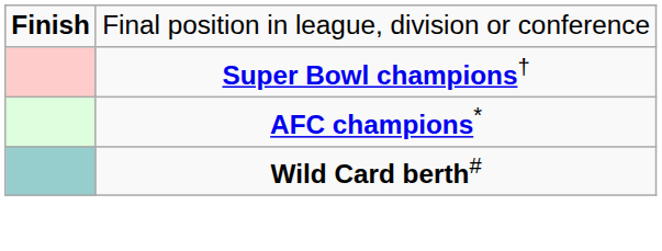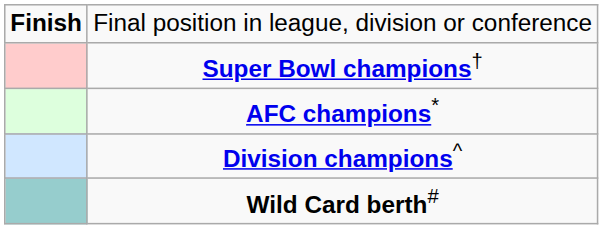 <table class="wikitable" style="text-align:center">
 <tr>
 <td><strong>Finish</strong></td>
 <td>Final position in league, division or conference</td>
 </tr>
 <tr>
 <td style="background-color: #FFCCCC;"></td>
 <td><strong><a href='#'>Super Bowl champions</a></strong><sup>†</sup></td>
 </tr>
 <tr>
 <td style="background-color: #ddffdd;"></td>
 <td><strong><a href='#'>AFC champions</a></strong><sup>*</sup></td>
 </tr>
 <tr>
+<td style="background-color: #D0E7FF;"></td>
+<td><strong><a href='#'>Division champions</a></strong><sup>^</sup></td>
+</tr>
+<tr>
 <td style="background-color: #96CDCD;"></td>
 <td><strong>Wild Card berth</strong><sup>#</sup></td>
 </tr>
 </table>
